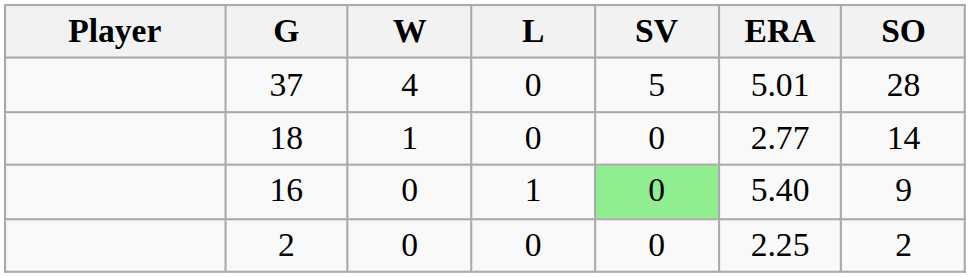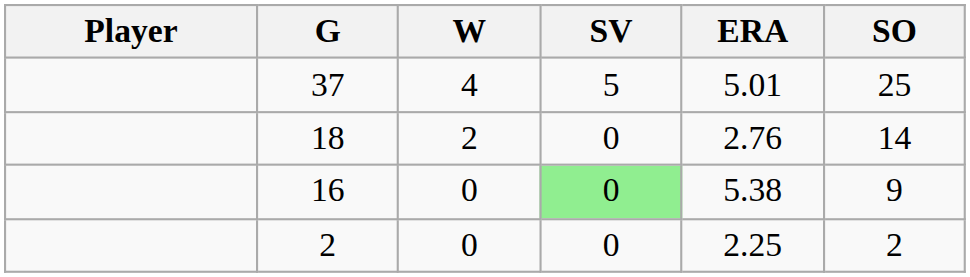 <table class="wikitable sortable">
 <tr>
 <th bgcolor="#DDDDFF" width="16%">Player</th>
 <th bgcolor="#DDDDFF" width="9%">G</th>
 <th bgcolor="#DDDDFF" width="9%">W</th>
-<th bgcolor="#DDDDFF" width="9%">L</th>
 <th bgcolor="#DDDDFF" width="9%">SV</th>
 <th bgcolor="#DDDDFF" width="9%">ERA</th>
 <th bgcolor="#DDDDFF" width="9%">SO</th>
 </tr>
 <tr align="center">
 <td></td>
 <td>37</td>
 <td>4</td>
-<td>0</td>
 <td>5</td>
 <td>5.01</td>
-<td>28</td>
+<td>25</td>
 </tr>
 <tr align="center">
 <td></td>
 <td>18</td>
-<td>1</td>
+<td>2</td>
 <td>0</td>
-<td>0</td>
-<td>2.77</td>
+<td>2.76</td>
 <td>14</td>
 </tr>
 <tr align="center">
 <td></td>
 <td>16</td>
 <td>0</td>
-<td>1</td>
 <td style="background: lightgreen;">0</td>
-<td>5.40</td>
+<td>5.38</td>
 <td>9</td>
 </tr>
 <tr align="center">
 <td></td>
 <td>2</td>
 <td>0</td>
 <td>0</td>
-<td>0</td>
 <td>2.25</td>
 <td>2</td>
 </tr>
 </table>
